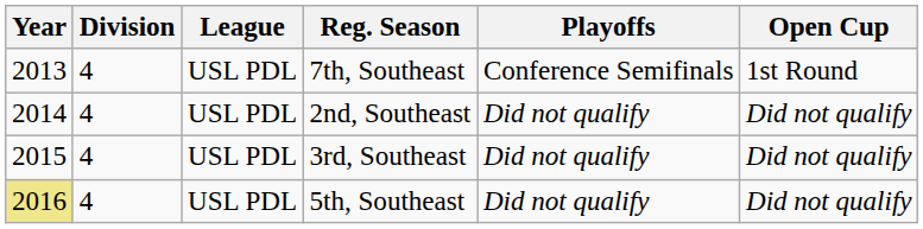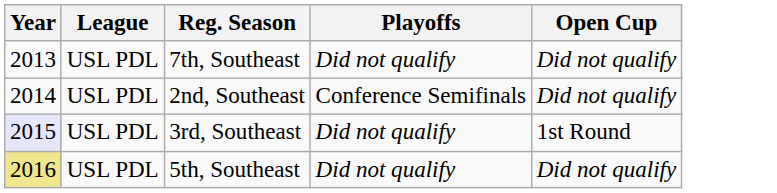 <table class="wikitable">
 <tr>
 <th>Year</th>
-<th>Division</th>
 <th>League</th>
 <th>Reg. Season</th>
 <th>Playoffs</th>
 <th>Open Cup</th>
 </tr>
 <tr>
 <td>2013</td>
-<td>4</td>
 <td>USL PDL</td>
 <td>7th, Southeast</td>
-<td>Conference Semifinals</td>
-<td>1st Round</td>
-</tr>
-<tr>
-<td>2014</td>
-<td>4</td>
-<td>USL PDL</td>
-<td>2nd, Southeast</td>
 <td><em>Did not qualify</em></td>
 <td><em>Did not qualify</em></td>
 </tr>
 <tr>
-<td>2015</td>
-<td>4</td>
+<td>2014</td>
+<td>USL PDL</td>
+<td>2nd, Southeast</td>
+<td>Conference Semifinals</td>
+<td><em>Did not qualify</em></td>
+</tr>
+<tr>
+<td style="background: lavender;">2015</td>
 <td>USL PDL</td>
 <td>3rd, Southeast</td>
 <td><em>Did not qualify</em></td>
-<td><em>Did not qualify</em></td>
+<td>1st Round</td>
 </tr>
 <tr>
 <td style="background: khaki;">2016</td>
-<td>4</td>
 <td>USL PDL</td>
 <td>5th, Southeast</td>
 <td><em>Did not qualify</em></td>
 <td><em>Did not qualify</em></td>
 </tr>
 </table>
